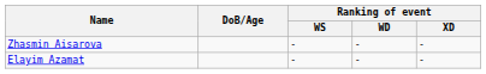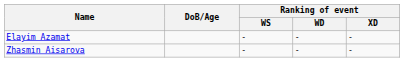 <table class="wikitable" style="width:600px; font-size:95%;">
 <tr>
 <th rowspan="2" align="left">Name</th>
 <th rowspan="2" align="left">DoB/Age</th>
 <th colspan="3" align="center">Ranking of event</th>
 </tr>
 <tr>
 <th align="center">WS</th>
 <th>WD</th>
 <th align="center">XD</th>
 </tr>
 <tr>
+<td><a href='#'>Elayim Azamat</a></td>
+<td></td>
+<td>-</td>
+<td>-</td>
+<td>-</td>
+</tr>
+<tr>
 <td><a href='#'>Zhasmin Aisarova</a></td>
 <td></td>
 <td>-</td>
 <td>-</td>
 <td>-</td>
 </tr>
-<tr>
-<td><a href='#'>Elayim Azamat</a></td>
-<td></td>
-<td>-</td>
-<td>-</td>
-<td>-</td>
-</tr>
 </table>
